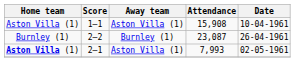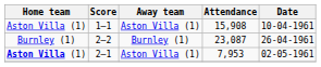 <table class="wikitable" style="text-align: center">
 <tr>
 <th>Home team</th>
 <th>Score</th>
 <th>Away team</th>
 <th>Attendance</th>
 <th>Date</th>
 </tr>
 <tr>
 <td><a href='#'>Aston Villa</a> (1)</td>
 <td>1–1</td>
 <td><a href='#'>Aston Villa</a> (1)</td>
 <td>15,908</td>
 <td>10-04-1961</td>
 </tr>
 <tr>
 <td><a href='#'>Burnley</a> (1)</td>
 <td>2–2</td>
 <td><a href='#'>Burnley</a> (1)</td>
 <td>23,087</td>
 <td>26-04-1961</td>
 </tr>
 <tr>
 <td><strong><a href='#'>Aston Villa</a></strong> (1)</td>
 <td>2–1</td>
 <td><a href='#'>Aston Villa</a> (1)</td>
-<td>7,993</td>
+<td>7,953</td>
 <td>02-05-1961</td>
 </tr>
 <tr>
 </tr>
 </table>
